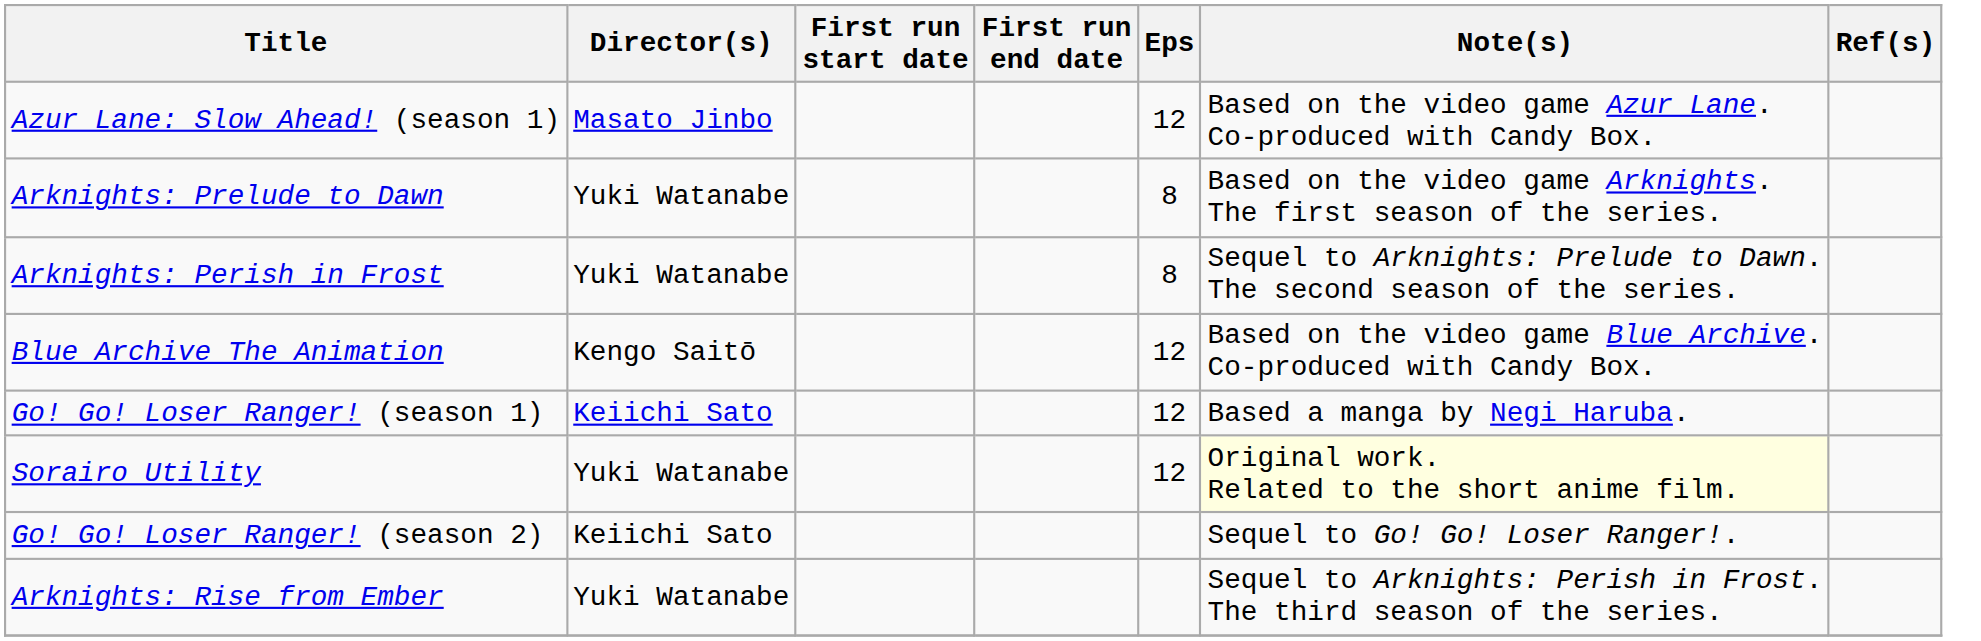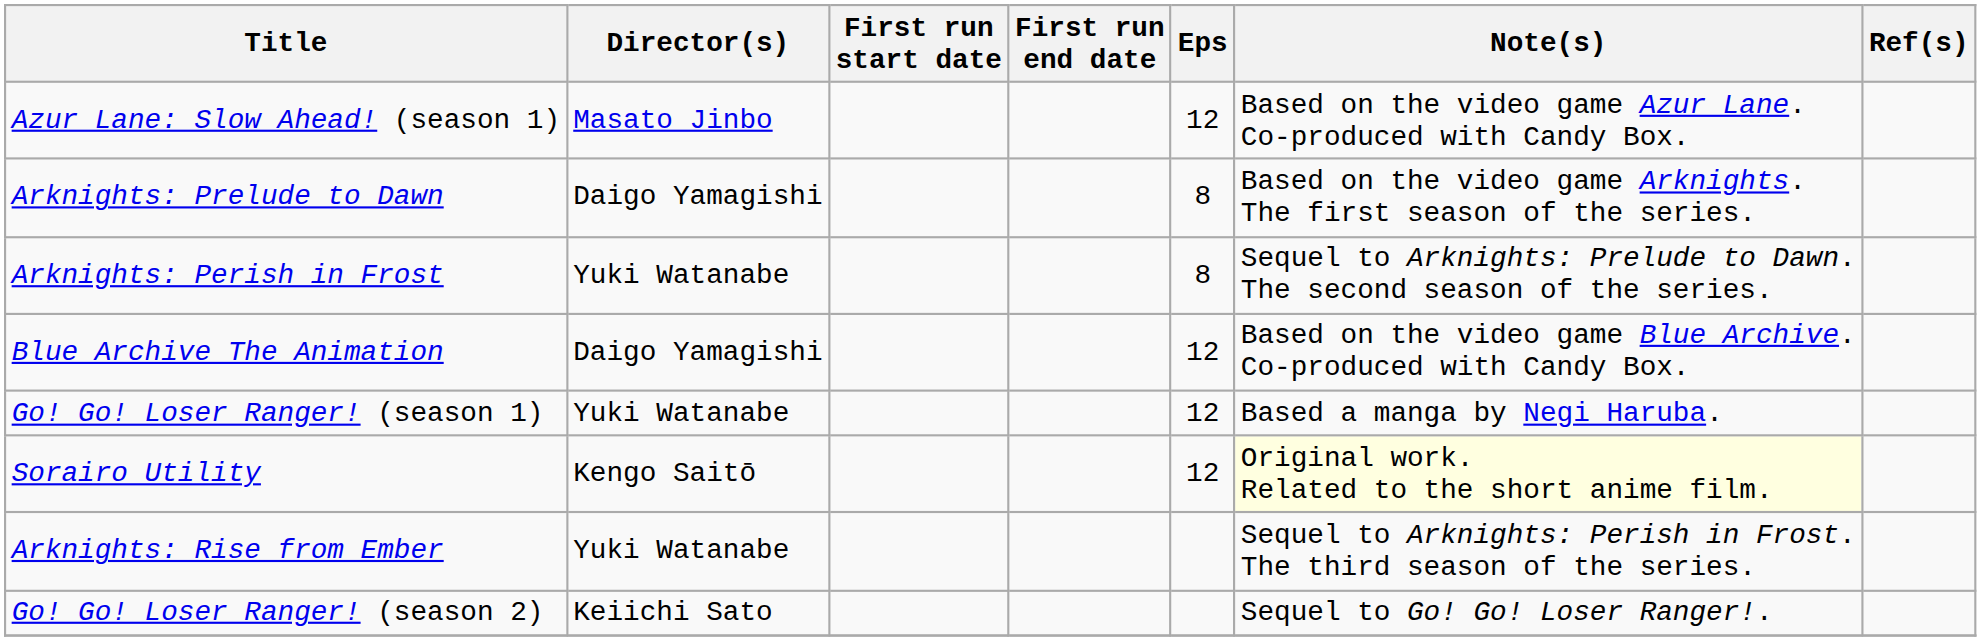 <table class="wikitable sortable">
 <tr>
 <th scope="col">Title</th>
 <th scope="col">Director(s)</th>
 <th scope="col">First run<br>start date</th>
 <th scope="col">First run<br>end date</th>
 <th scope="col" class="unsortable">Eps</th>
 <th scope="col" class="unsortable">Note(s)</th>
 <th scope="col" class="unsortable">Ref(s)</th>
 </tr>
 <tr>
 <td><em><a href='#'>Azur Lane: Slow Ahead!</a></em> (season 1)</td>
 <td><a href='#'>Masato Jinbo</a></td>
 <td></td>
 <td></td>
 <td style="text-align:center">12</td>
 <td>Based on the video game <em><a href='#'>Azur Lane</a></em>.<br>Co-produced with Candy Box.</td>
 <td style="text-align:center"></td>
 </tr>
 <tr>
 <td><em><a href='#'>Arknights: Prelude to Dawn</a></em></td>
-<td>Yuki Watanabe</td>
+<td>Daigo Yamagishi</td>
 <td></td>
 <td></td>
 <td style="text-align:center">8</td>
 <td>Based on the video game <em><a href='#'>Arknights</a></em>.<br>The first season of the series.</td>
 <td style="text-align:center"></td>
 </tr>
 <tr>
 <td><em><a href='#'>Arknights: Perish in Frost</a></em></td>
 <td>Yuki Watanabe</td>
 <td></td>
 <td></td>
 <td style="text-align:center">8</td>
 <td>Sequel to <em>Arknights: Prelude to Dawn</em>.<br>The second season of the series.</td>
 <td style="text-align:center"></td>
 </tr>
 <tr>
 <td><em><a href='#'>Blue Archive The Animation</a></em></td>
-<td>Kengo Saitō</td>
+<td>Daigo Yamagishi</td>
 <td></td>
 <td></td>
 <td style="text-align:center">12</td>
 <td>Based on the video game <em><a href='#'>Blue Archive</a></em>.<br>Co-produced with Candy Box.</td>
 <td style="text-align:center"></td>
 </tr>
 <tr>
 <td><em><a href='#'>Go! Go! Loser Ranger!</a></em> (season 1)</td>
-<td><a href='#'>Keiichi Sato</a></td>
+<td>Yuki Watanabe</td>
 <td></td>
 <td></td>
 <td style="text-align:center">12</td>
 <td>Based a manga by <a href='#'>Negi Haruba</a>.</td>
 <td style="text-align:center"></td>
 </tr>
 <tr>
 <td><em><a href='#'>Sorairo Utility</a></em></td>
-<td>Yuki Watanabe</td>
+<td>Kengo Saitō</td>
 <td></td>
 <td></td>
 <td style="text-align:center">12</td>
 <td style="background: lightyellow;">Original work.<br>Related to the short anime film.</td>
+<td style="text-align:center"></td>
+</tr>
+<tr>
+<td><em><a href='#'>Arknights: Rise from Ember</a></em></td>
+<td>Yuki Watanabe</td>
+<td></td>
+<td></td>
+<td style="text-align:center"></td>
+<td>Sequel to <em>Arknights: Perish in Frost</em>.<br>The third season of the series.</td>
 <td style="text-align:center"></td>
 </tr>
 <tr>
 <td><em><a href='#'>Go! Go! Loser Ranger!</a></em> (season 2)</td>
 <td>Keiichi Sato</td>
 <td></td>
 <td></td>
 <td style="text-align:center"></td>
 <td>Sequel to <em>Go! Go! Loser Ranger!</em>.</td>
 <td style="text-align:center"></td>
 </tr>
 <tr>
-<td><em><a href='#'>Arknights: Rise from Ember</a></em></td>
-<td>Yuki Watanabe</td>
-<td></td>
-<td></td>
-<td style="text-align:center"></td>
-<td>Sequel to <em>Arknights: Perish in Frost</em>.<br>The third season of the series.</td>
-<td style="text-align:center"></td>
-</tr>
-<tr>
 </tr>
 </table>
